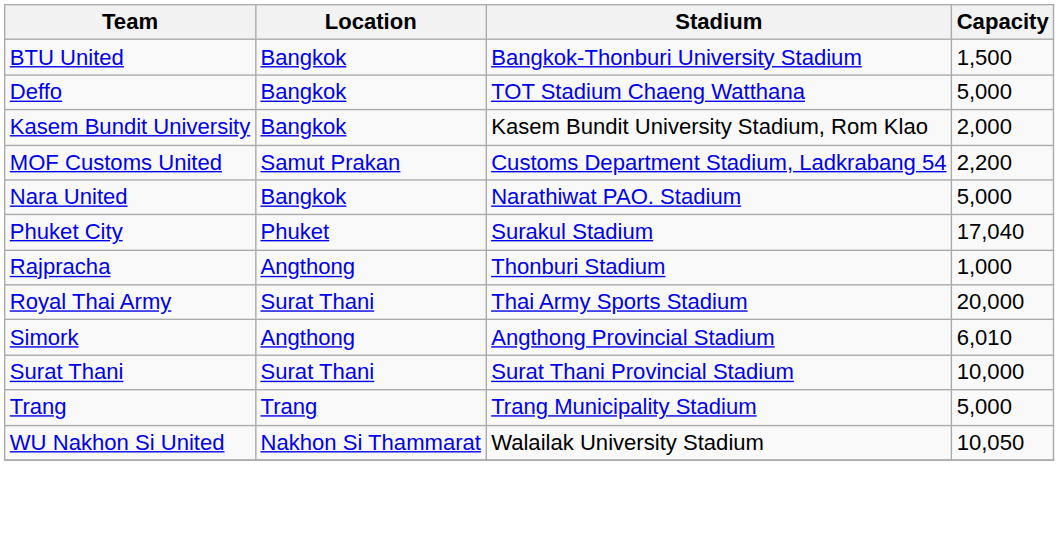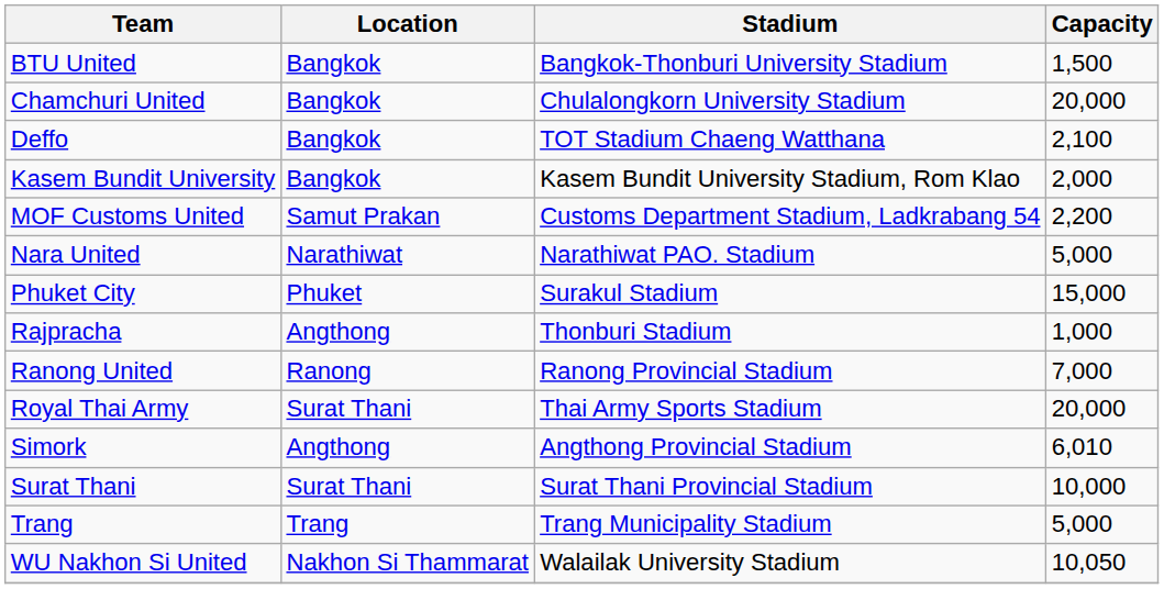 <table class="wikitable sortable">
 <tr>
 <th>Team</th>
 <th>Location</th>
 <th>Stadium</th>
 <th>Capacity</th>
 </tr>
 <tr>
 <td><a href='#'>BTU United</a></td>
 <td><a href='#'>Bangkok</a></td>
 <td><a href='#'>Bangkok-Thonburi University Stadium</a></td>
 <td>1,500</td>
 </tr>
 <tr>
+<td><a href='#'>Chamchuri United</a></td>
+<td><a href='#'>Bangkok</a></td>
+<td><a href='#'>Chulalongkorn University Stadium</a></td>
+<td>20,000</td>
+</tr>
+<tr>
 <td><a href='#'>Deffo</a></td>
 <td><a href='#'>Bangkok</a></td>
 <td><a href='#'>TOT Stadium Chaeng Watthana</a></td>
-<td>5,000</td>
+<td>2,100</td>
 </tr>
 <tr>
 <td><a href='#'>Kasem Bundit University</a></td>
 <td><a href='#'>Bangkok</a></td>
 <td>Kasem Bundit University Stadium, Rom Klao</td>
 <td>2,000</td>
 </tr>
 <tr>
 <td><a href='#'>MOF Customs United</a></td>
 <td><a href='#'>Samut Prakan</a></td>
 <td><a href='#'>Customs Department Stadium, Ladkrabang 54</a></td>
 <td>2,200</td>
 </tr>
 <tr>
 <td><a href='#'>Nara United</a></td>
-<td><a href='#'>Bangkok</a></td>
+<td><a href='#'>Narathiwat</a></td>
 <td><a href='#'>Narathiwat PAO. Stadium</a></td>
 <td>5,000</td>
 </tr>
 <tr>
 <td><a href='#'>Phuket City</a></td>
 <td><a href='#'>Phuket</a></td>
 <td><a href='#'>Surakul Stadium</a></td>
-<td>17,040</td>
+<td>15,000</td>
 </tr>
 <tr>
 <td><a href='#'>Rajpracha</a></td>
 <td><a href='#'>Angthong</a></td>
 <td><a href='#'>Thonburi Stadium</a></td>
 <td>1,000</td>
+</tr>
+<tr>
+<td><a href='#'>Ranong United</a></td>
+<td><a href='#'>Ranong</a></td>
+<td><a href='#'>Ranong Provincial Stadium</a></td>
+<td>7,000</td>
 </tr>
 <tr>
 <td><a href='#'>Royal Thai Army</a></td>
 <td><a href='#'>Surat Thani</a></td>
 <td><a href='#'>Thai Army Sports Stadium</a></td>
 <td>20,000</td>
 </tr>
 <tr>
 <td><a href='#'>Simork</a></td>
 <td><a href='#'>Angthong</a></td>
 <td><a href='#'>Angthong Provincial Stadium</a></td>
 <td>6,010</td>
 </tr>
 <tr>
 <td><a href='#'>Surat Thani</a></td>
 <td><a href='#'>Surat Thani</a></td>
 <td><a href='#'>Surat Thani Provincial Stadium</a></td>
 <td>10,000</td>
 </tr>
 <tr>
 <td><a href='#'>Trang</a></td>
 <td><a href='#'>Trang</a></td>
 <td><a href='#'>Trang Municipality Stadium</a></td>
 <td>5,000</td>
 </tr>
 <tr>
 <td><a href='#'>WU Nakhon Si United</a></td>
 <td><a href='#'>Nakhon Si Thammarat</a></td>
 <td>Walailak University Stadium</td>
 <td>10,050</td>
 </tr>
 <tr>
 </tr>
 </table>
